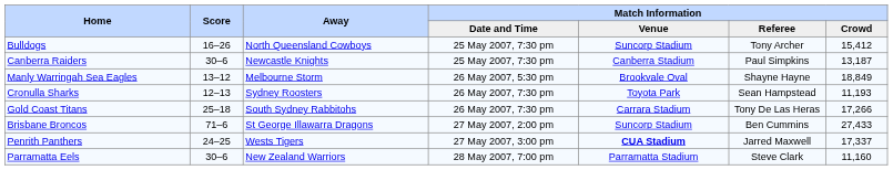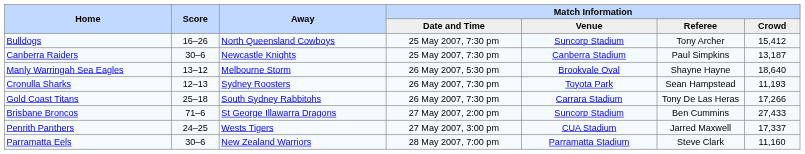 <table border=1 style="border-collapse:collapse; font-size:90%; text-align:center;" cellpadding=3 cellspacing=0 width=100%>
 <tr bgcolor=#C1D8FF>
 <th rowspan=2 width=21%>Home</th>
 <th rowspan=2 width=6%>Score</th>
 <th rowspan=2 width=21%>Away</th>
 <th colspan=6>Match Information</th>
 </tr>
 <tr bgcolor=#EFEFEF>
 <th width=17%>Date and Time</th>
 <th width=17%>Venue</th>
 <th width=11%>Referee</th>
 <th width=7%>Crowd</th>
 </tr>
 <tr bgcolor=#F5FAFF>
 <td align=left> <a href='#'>Bulldogs</a></td>
 <td>16–26</td>
 <td align=left> <a href='#'>North Queensland Cowboys</a></td>
 <td>25 May 2007, 7:30 pm</td>
 <td><a href='#'>Suncorp Stadium</a></td>
 <td>Tony Archer</td>
 <td>15,412</td>
 </tr>
 <tr bgcolor=#F5FAFF>
 <td align=left> <a href='#'>Canberra Raiders</a></td>
 <td>30–6</td>
 <td align=left> <a href='#'>Newcastle Knights</a></td>
 <td>25 May 2007, 7:30 pm</td>
 <td><a href='#'>Canberra Stadium</a></td>
 <td>Paul Simpkins</td>
 <td>13,187</td>
 </tr>
 <tr bgcolor=#F5FAFF>
 <td align=left> <a href='#'>Manly Warringah Sea Eagles</a></td>
 <td>13–12</td>
 <td align=left> <a href='#'>Melbourne Storm</a></td>
 <td>26 May 2007, 5:30 pm</td>
 <td><a href='#'>Brookvale Oval</a></td>
 <td>Shayne Hayne</td>
-<td>18,849</td>
+<td>18,640</td>
 </tr>
 <tr bgcolor=#F5FAFF>
 <td align=left> <a href='#'>Cronulla Sharks</a></td>
 <td>12–13</td>
 <td align=left> <a href='#'>Sydney Roosters</a></td>
 <td>26 May 2007, 7:30 pm</td>
 <td><a href='#'>Toyota Park</a></td>
 <td>Sean Hampstead</td>
 <td>11,193</td>
 </tr>
 <tr bgcolor=#F5FAFF>
 <td align=left> <a href='#'>Gold Coast Titans</a></td>
 <td>25–18</td>
 <td align=left> <a href='#'>South Sydney Rabbitohs</a></td>
 <td>26 May 2007, 7:30 pm</td>
 <td><a href='#'>Carrara Stadium</a></td>
 <td>Tony De Las Heras</td>
 <td>17,266</td>
 </tr>
 <tr bgcolor=#F5FAFF>
 <td align=left> <a href='#'>Brisbane Broncos</a></td>
 <td>71–6</td>
 <td align=left> <a href='#'>St George Illawarra Dragons</a></td>
 <td>27 May 2007, 2:00 pm</td>
 <td><a href='#'>Suncorp Stadium</a></td>
 <td>Ben Cummins</td>
 <td>27,433</td>
 </tr>
 <tr bgcolor=#F5FAFF>
 <td align=left> <a href='#'>Penrith Panthers</a></td>
 <td>24–25</td>
 <td align=left> <a href='#'>Wests Tigers</a></td>
 <td>27 May 2007, 3:00 pm</td>
-<td><strong><a href='#'>CUA Stadium</a></strong></td>
+<td><a href='#'>CUA Stadium</a></td>
 <td>Jarred Maxwell</td>
 <td>17,337</td>
 </tr>
 <tr bgcolor=#F5FAFF>
 <td align=left> <a href='#'>Parramatta Eels</a></td>
 <td>30–6</td>
 <td align=left> <a href='#'>New Zealand Warriors</a></td>
 <td>28 May 2007, 7:00 pm</td>
 <td><a href='#'>Parramatta Stadium</a></td>
 <td>Steve Clark</td>
 <td>11,160</td>
 </tr>
 </table>
